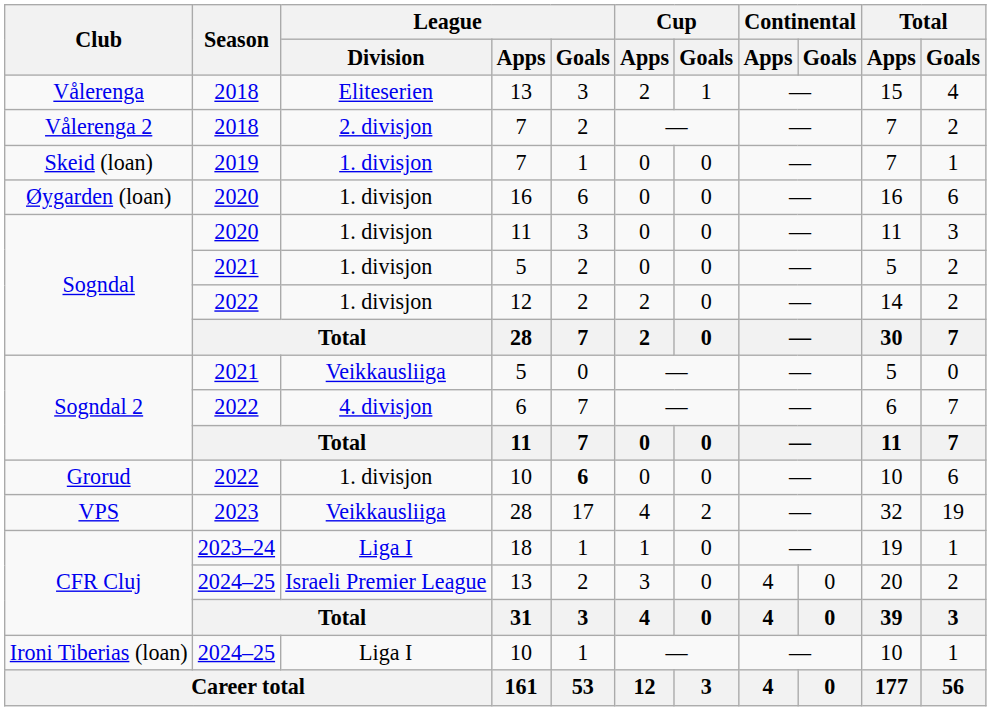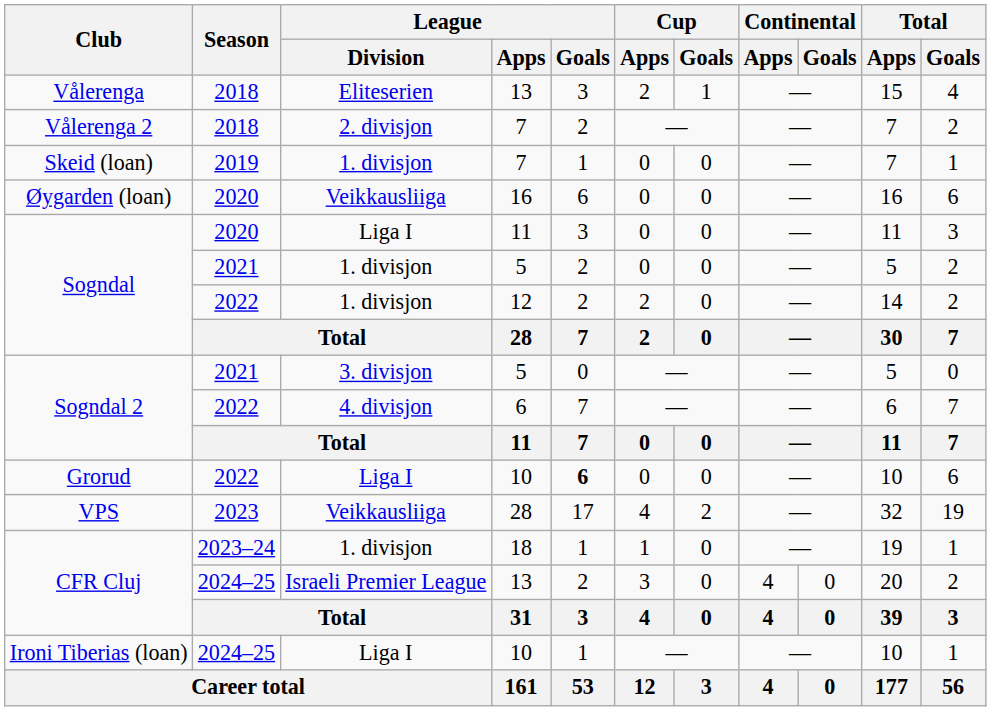 <table class="wikitable" style="text-align:center">
 <tr>
 <th rowspan="2">Club</th>
 <th rowspan="2">Season</th>
 <th colspan="3">League</th>
 <th colspan="2">Cup</th>
 <th colspan="2">Continental</th>
 <th colspan="3">Total</th>
 </tr>
 <tr>
 <th>Division</th>
 <th>Apps</th>
 <th>Goals</th>
 <th>Apps</th>
 <th>Goals</th>
 <th>Apps</th>
 <th>Goals</th>
 <th>Apps</th>
 <th>Goals</th>
 </tr>
 <tr>
 <td><a href='#'>Vålerenga</a></td>
 <td><a href='#'>2018</a></td>
 <td><a href='#'>Eliteserien</a></td>
 <td>13</td>
 <td>3</td>
 <td>2</td>
 <td>1</td>
 <td colspan=2>—</td>
 <td>15</td>
 <td>4</td>
 </tr>
 <tr>
 <td><a href='#'>Vålerenga 2</a></td>
 <td><a href='#'>2018</a></td>
 <td><a href='#'>2. divisjon</a></td>
 <td>7</td>
 <td>2</td>
 <td colspan=2>—</td>
 <td colspan=2>—</td>
 <td>7</td>
 <td>2</td>
 </tr>
 <tr>
 <td><a href='#'>Skeid</a> (loan)</td>
 <td><a href='#'>2019</a></td>
 <td><a href='#'>1. divisjon</a></td>
 <td>7</td>
 <td>1</td>
 <td>0</td>
 <td>0</td>
 <td colspan=2>—</td>
 <td>7</td>
 <td>1</td>
 </tr>
 <tr>
 <td><a href='#'>Øygarden</a> (loan)</td>
 <td><a href='#'>2020</a></td>
-<td>1. divisjon</td>
+<td><a href='#'>Veikkausliiga</a></td>
 <td>16</td>
 <td>6</td>
 <td>0</td>
 <td>0</td>
 <td colspan=2>—</td>
 <td>16</td>
 <td>6</td>
 </tr>
 <tr>
 <td rowspan="4"><a href='#'>Sogndal</a></td>
 <td><a href='#'>2020</a></td>
-<td>1. divisjon</td>
+<td>Liga I</td>
 <td>11</td>
 <td>3</td>
 <td>0</td>
 <td>0</td>
 <td colspan=2>—</td>
 <td>11</td>
 <td>3</td>
 </tr>
 <tr>
 <td><a href='#'>2021</a></td>
 <td>1. divisjon</td>
 <td>5</td>
 <td>2</td>
 <td>0</td>
 <td>0</td>
 <td colspan=2>—</td>
 <td>5</td>
 <td>2</td>
 </tr>
 <tr>
 <td><a href='#'>2022</a></td>
 <td>1. divisjon</td>
 <td>12</td>
 <td>2</td>
 <td>2</td>
 <td>0</td>
 <td colspan=2>—</td>
 <td>14</td>
 <td>2</td>
 </tr>
 <tr>
 <th colspan="2">Total</th>
 <th>28</th>
 <th>7</th>
 <th>2</th>
 <th>0</th>
 <th colspan=2>—</th>
 <th>30</th>
 <th>7</th>
 </tr>
 <tr>
 <td rowspan=3><a href='#'>Sogndal 2</a></td>
 <td><a href='#'>2021</a></td>
-<td><a href='#'>Veikkausliiga</a></td>
+<td><a href='#'>3. divisjon</a></td>
 <td>5</td>
 <td>0</td>
 <td colspan=2>—</td>
 <td colspan=2>—</td>
 <td>5</td>
 <td>0</td>
 </tr>
 <tr>
 <td><a href='#'>2022</a></td>
 <td><a href='#'>4. divisjon</a></td>
 <td>6</td>
 <td>7</td>
 <td colspan=2>—</td>
 <td colspan=2>—</td>
 <td>6</td>
 <td>7</td>
 </tr>
 <tr>
 <th colspan="2">Total</th>
 <th>11</th>
 <th>7</th>
 <th>0</th>
 <th>0</th>
 <th colspan=2>—</th>
 <th>11</th>
 <th>7</th>
 </tr>
 <tr>
 <td><a href='#'>Grorud</a></td>
 <td><a href='#'>2022</a></td>
-<td>1. divisjon</td>
+<td><a href='#'>Liga I</a></td>
 <td>10</td>
 <td><strong>6</strong></td>
 <td>0</td>
 <td>0</td>
 <td colspan=2>—</td>
 <td>10</td>
 <td>6</td>
 </tr>
 <tr>
 <td><a href='#'>VPS</a></td>
 <td><a href='#'>2023</a></td>
 <td><a href='#'>Veikkausliiga</a></td>
 <td>28</td>
 <td>17</td>
 <td>4</td>
 <td>2</td>
 <td colspan=2>—</td>
 <td>32</td>
 <td>19</td>
 </tr>
 <tr>
 <td rowspan="3"><a href='#'>CFR Cluj</a></td>
 <td><a href='#'>2023–24</a></td>
-<td><a href='#'>Liga I</a></td>
+<td>1. divisjon</td>
 <td>18</td>
 <td>1</td>
 <td>1</td>
 <td>0</td>
 <td colspan=2>—</td>
 <td>19</td>
 <td>1</td>
 </tr>
 <tr>
 <td><a href='#'>2024–25</a></td>
 <td><a href='#'>Israeli Premier League</a></td>
 <td>13</td>
 <td>2</td>
 <td>3</td>
 <td>0</td>
 <td>4</td>
 <td>0</td>
 <td>20</td>
 <td>2</td>
 </tr>
 <tr>
 <th colspan="2">Total</th>
 <th>31</th>
 <th>3</th>
 <th>4</th>
 <th>0</th>
 <th>4</th>
 <th>0</th>
 <th>39</th>
 <th>3</th>
 </tr>
 <tr>
 <td><a href='#'>Ironi Tiberias</a> (loan)</td>
 <td><a href='#'>2024–25</a></td>
 <td>Liga I</td>
 <td>10</td>
 <td>1</td>
 <td colspan=2>—</td>
 <td colspan=2>—</td>
 <td>10</td>
 <td>1</td>
 </tr>
 <tr>
 <th colspan="3">Career total</th>
 <th>161</th>
 <th>53</th>
 <th>12</th>
 <th>3</th>
 <th>4</th>
 <th>0</th>
 <th>177</th>
 <th>56</th>
 </tr>
 </table>
